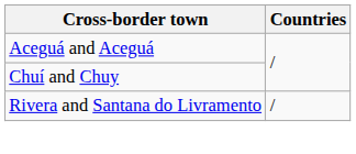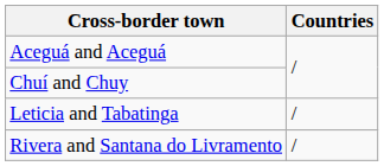 <table class="wikitable">
 <tr>
 <th>Cross-border town</th>
 <th>Countries</th>
 </tr>
 <tr>
 <td><a href='#'>Aceguá</a> and <a href='#'>Aceguá</a></td>
 <td rowspan="2"> / </td>
 </tr>
 <tr>
 <td><a href='#'>Chuí</a> and <a href='#'>Chuy</a></td>
 </tr>
 <tr>
+<td><a href='#'>Leticia</a> and <a href='#'>Tabatinga</a></td>
+<td> / </td>
+</tr>
+<tr>
 <td><a href='#'>Rivera</a> and <a href='#'>Santana do Livramento</a></td>
 <td> / </td>
 </tr>
 </table>
